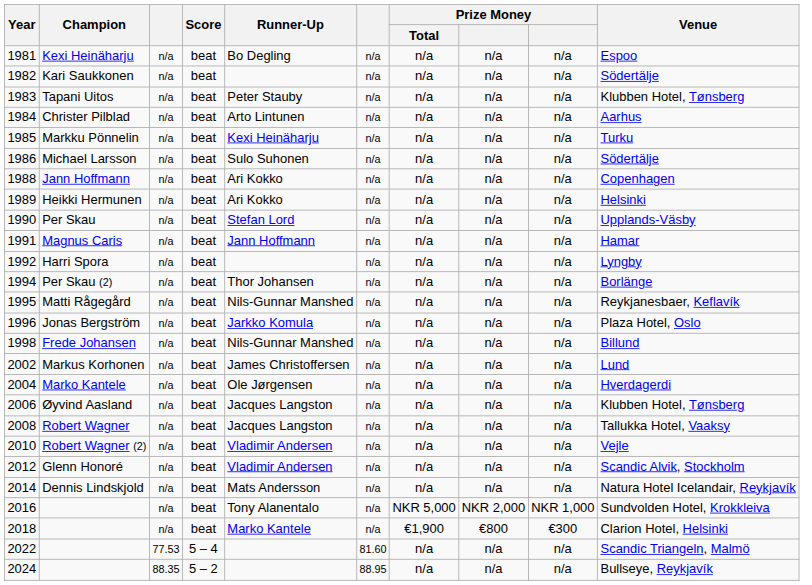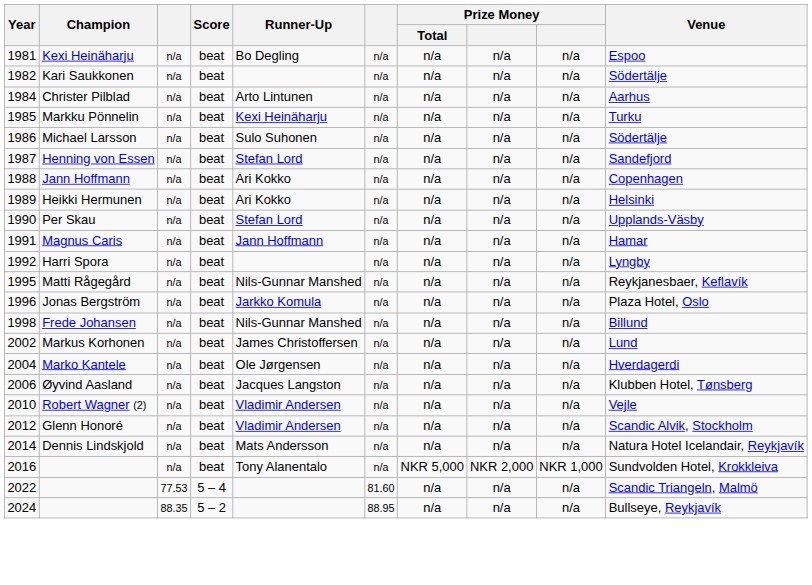 <table class="wikitable sortable">
 <tr>
 <th rowspan=2>Year</th>
 <th rowspan=2>Champion</th>
 <th rowspan=2></th>
 <th rowspan=2>Score</th>
 <th rowspan=2>Runner-Up</th>
 <th rowspan=2></th>
 <th colspan=3>Prize Money</th>
 <th rowspan=2>Venue</th>
 </tr>
 <tr>
 <th>Total</th>
 <th></th>
 <th></th>
 </tr>
 <tr>
 <td>1981</td>
 <td> <a href='#'>Kexi Heinäharju</a></td>
 <td align=center><small><span>n/a</span></small></td>
 <td align=center>beat</td>
 <td> Bo Degling</td>
 <td align=center><small><span>n/a</span></small></td>
 <td align=center>n/a</td>
 <td align=center>n/a</td>
 <td align=center>n/a</td>
 <td> <a href='#'>Espoo</a></td>
 </tr>
 <tr>
 <td>1982</td>
 <td> Kari Saukkonen</td>
 <td align=center><small><span>n/a</span></small></td>
 <td align=center>beat</td>
 <td></td>
 <td align=center><small><span>n/a</span></small></td>
 <td align=center>n/a</td>
 <td align=center>n/a</td>
 <td align=center>n/a</td>
 <td> <a href='#'>Södertälje</a></td>
 </tr>
 <tr>
-<td>1983</td>
-<td> Tapani Uitos</td>
-<td align=center><small><span>n/a</span></small></td>
-<td align=center>beat</td>
-<td> Peter Stauby</td>
-<td align=center><small><span>n/a</span></small></td>
-<td align=center>n/a</td>
-<td align=center>n/a</td>
-<td align=center>n/a</td>
-<td> Klubben Hotel, <a href='#'>Tønsberg</a></td>
-</tr>
-<tr>
 <td>1984</td>
 <td> Christer Pilblad</td>
 <td align=center><small><span>n/a</span></small></td>
 <td align=center>beat</td>
 <td> Arto Lintunen</td>
 <td align=center><small><span>n/a</span></small></td>
 <td align=center>n/a</td>
 <td align=center>n/a</td>
 <td align=center>n/a</td>
 <td> <a href='#'>Aarhus</a></td>
 </tr>
 <tr>
 <td>1985</td>
 <td> Markku Pönnelin</td>
 <td align=center><small><span>n/a</span></small></td>
 <td align=center>beat</td>
 <td> <a href='#'>Kexi Heinäharju</a></td>
 <td align=center><small><span>n/a</span></small></td>
 <td align=center>n/a</td>
 <td align=center>n/a</td>
 <td align=center>n/a</td>
 <td> <a href='#'>Turku</a></td>
 </tr>
 <tr>
 <td>1986</td>
 <td> Michael Larsson</td>
 <td align=center><small><span>n/a</span></small></td>
 <td align=center>beat</td>
 <td> Sulo Suhonen</td>
 <td align=center><small><span>n/a</span></small></td>
 <td align=center>n/a</td>
 <td align=center>n/a</td>
 <td align=center>n/a</td>
 <td> <a href='#'>Södertälje</a></td>
+</tr>
+<tr>
+<td>1987</td>
+<td> <a href='#'>Henning von Essen</a></td>
+<td align=center><small><span>n/a</span></small></td>
+<td align=center>beat</td>
+<td> <a href='#'>Stefan Lord</a></td>
+<td align=center><small><span>n/a</span></small></td>
+<td align=center>n/a</td>
+<td align=center>n/a</td>
+<td align=center>n/a</td>
+<td> <a href='#'>Sandefjord</a></td>
 </tr>
 <tr>
 <td>1988</td>
 <td> <a href='#'>Jann Hoffmann</a></td>
 <td align=center><small><span>n/a</span></small></td>
 <td align=center>beat</td>
 <td> Ari Kokko</td>
 <td align=center><small><span>n/a</span></small></td>
 <td align=center>n/a</td>
 <td align=center>n/a</td>
 <td align=center>n/a</td>
 <td> <a href='#'>Copenhagen</a></td>
 </tr>
 <tr>
 <td>1989</td>
 <td> Heikki Hermunen</td>
 <td align=center><small><span>n/a</span></small></td>
 <td align=center>beat</td>
 <td> Ari Kokko</td>
 <td align=center><small><span>n/a</span></small></td>
 <td align=center>n/a</td>
 <td align=center>n/a</td>
 <td align=center>n/a</td>
 <td> <a href='#'>Helsinki</a></td>
 </tr>
 <tr>
 <td>1990</td>
 <td> Per Skau</td>
 <td align=center><small><span>n/a</span></small></td>
 <td align=center>beat</td>
 <td> <a href='#'>Stefan Lord</a></td>
 <td align=center><small><span>n/a</span></small></td>
 <td align=center>n/a</td>
 <td align=center>n/a</td>
 <td align=center>n/a</td>
 <td> <a href='#'>Upplands-Väsby</a></td>
 </tr>
 <tr>
 <td>1991</td>
 <td> <a href='#'>Magnus Caris</a></td>
 <td align=center><small><span>n/a</span></small></td>
 <td align=center>beat</td>
 <td> <a href='#'>Jann Hoffmann</a></td>
 <td align=center><small><span>n/a</span></small></td>
 <td align=center>n/a</td>
 <td align=center>n/a</td>
 <td align=center>n/a</td>
 <td> <a href='#'>Hamar</a></td>
 </tr>
 <tr>
 <td>1992</td>
 <td> Harri Spora</td>
 <td align=center><small><span>n/a</span></small></td>
 <td align=center>beat</td>
 <td></td>
 <td align=center><small><span>n/a</span></small></td>
 <td align=center>n/a</td>
 <td align=center>n/a</td>
 <td align=center>n/a</td>
 <td> <a href='#'>Lyngby</a></td>
-</tr>
-<tr>
-<td>1994</td>
-<td> Per Skau <small>(2)</small></td>
-<td align=center><small><span>n/a</span></small></td>
-<td align=center>beat</td>
-<td> Thor Johansen</td>
-<td align=center><small><span>n/a</span></small></td>
-<td align=center>n/a</td>
-<td align=center>n/a</td>
-<td align=center>n/a</td>
-<td> <a href='#'>Borlänge</a></td>
 </tr>
 <tr>
 <td>1995</td>
 <td> Matti Rågegård</td>
 <td align=center><small><span>n/a</span></small></td>
 <td align=center>beat</td>
 <td> Nils-Gunnar Manshed</td>
 <td align=center><small><span>n/a</span></small></td>
 <td align=center>n/a</td>
 <td align=center>n/a</td>
 <td align=center>n/a</td>
 <td> Reykjanesbaer, <a href='#'>Keflavík</a></td>
 </tr>
 <tr>
 <td>1996</td>
 <td> Jonas Bergström</td>
 <td align=center><small><span>n/a</span></small></td>
 <td align=center>beat</td>
 <td> <a href='#'>Jarkko Komula</a></td>
 <td align=center><small><span>n/a</span></small></td>
 <td align=center>n/a</td>
 <td align=center>n/a</td>
 <td align=center>n/a</td>
 <td> Plaza Hotel, <a href='#'>Oslo</a></td>
 </tr>
 <tr>
 <td>1998</td>
 <td> <a href='#'>Frede Johansen</a></td>
 <td align=center><small><span>n/a</span></small></td>
 <td align=center>beat</td>
 <td> Nils-Gunnar Manshed</td>
 <td align=center><small><span>n/a</span></small></td>
 <td align=center>n/a</td>
 <td align=center>n/a</td>
 <td align=center>n/a</td>
 <td> <a href='#'>Billund</a></td>
 </tr>
 <tr>
 <td>2002</td>
 <td> Markus Korhonen</td>
 <td align=center><small><span>n/a</span></small></td>
 <td align=center>beat</td>
 <td> James Christoffersen</td>
 <td align=center><small><span>n/a</span></small></td>
 <td align=center>n/a</td>
 <td align=center>n/a</td>
 <td align=center>n/a</td>
 <td> <a href='#'>Lund</a></td>
 </tr>
 <tr>
 <td>2004</td>
 <td> <a href='#'>Marko Kantele</a></td>
 <td align=center><small><span>n/a</span></small></td>
 <td align=center>beat</td>
 <td> Ole Jørgensen</td>
 <td align=center><small><span>n/a</span></small></td>
 <td align=center>n/a</td>
 <td align=center>n/a</td>
 <td align=center>n/a</td>
 <td> <a href='#'>Hverdagerdi</a></td>
 </tr>
 <tr>
 <td>2006</td>
 <td> Øyvind Aasland</td>
 <td align=center><small><span>n/a</span></small></td>
 <td align=center>beat</td>
 <td> Jacques Langston</td>
 <td align=center><small><span>n/a</span></small></td>
 <td align=center>n/a</td>
 <td align=center>n/a</td>
 <td align=center>n/a</td>
 <td> Klubben Hotel, <a href='#'>Tønsberg</a></td>
 </tr>
 <tr>
-<td>2008</td>
-<td> <a href='#'>Robert Wagner</a></td>
-<td align=center><small><span>n/a</span></small></td>
-<td align=center>beat</td>
-<td> Jacques Langston</td>
-<td align=center><small><span>n/a</span></small></td>
-<td align=center>n/a</td>
-<td align=center>n/a</td>
-<td align=center>n/a</td>
-<td> Tallukka Hotel, <a href='#'>Vaaksy</a></td>
-</tr>
-<tr>
 <td>2010</td>
 <td> <a href='#'>Robert Wagner</a> <small>(2)</small></td>
 <td align=center><small><span>n/a</span></small></td>
 <td align=center>beat</td>
 <td> <a href='#'>Vladimir Andersen</a></td>
 <td align=center><small><span>n/a</span></small></td>
 <td align=center>n/a</td>
 <td align=center>n/a</td>
 <td align=center>n/a</td>
 <td> <a href='#'>Vejle</a></td>
 </tr>
 <tr>
 <td>2012</td>
 <td> Glenn Honoré</td>
 <td align=center><small><span>n/a</span></small></td>
 <td align=center>beat</td>
 <td> <a href='#'>Vladimir Andersen</a></td>
 <td align=center><small><span>n/a</span></small></td>
 <td align=center>n/a</td>
 <td align=center>n/a</td>
 <td align=center>n/a</td>
 <td> <a href='#'>Scandic Alvik</a>, <a href='#'>Stockholm</a></td>
 </tr>
 <tr>
 <td>2014</td>
 <td> Dennis Lindskjold</td>
 <td align=center><small><span>n/a</span></small></td>
 <td align=center>beat</td>
 <td> Mats Andersson</td>
 <td align=center><small><span>n/a</span></small></td>
 <td align=center>n/a</td>
 <td align=center>n/a</td>
 <td align=center>n/a</td>
 <td> Natura Hotel Icelandair, <a href='#'>Reykjavík</a></td>
 </tr>
 <tr>
 <td>2016</td>
 <td></td>
 <td align=center><small><span>n/a</span></small></td>
 <td align=center>beat</td>
 <td> Tony Alanentalo</td>
 <td align=center><small><span>n/a</span></small></td>
 <td align=center>NKR 5,000</td>
 <td align=center>NKR 2,000</td>
 <td align=center>NKR 1,000</td>
 <td> Sundvolden Hotel, <a href='#'>Krokkleiva</a></td>
 </tr>
 <tr>
-<td>2018</td>
-<td></td>
-<td align=center><small><span>n/a</span></small></td>
-<td align=center>beat</td>
-<td> <a href='#'>Marko Kantele</a></td>
-<td align=center><small><span>n/a</span></small></td>
-<td align=center>€1,900</td>
-<td align=center>€800</td>
-<td align=center>€300</td>
-<td> Clarion Hotel, <a href='#'>Helsinki</a></td>
-</tr>
-<tr>
 <td>2022</td>
 <td></td>
 <td align=center><small><span>77.53</span></small></td>
 <td align=center>5 – 4</td>
 <td></td>
 <td align=center><small><span>81.60</span></small></td>
 <td align=center>n/a</td>
 <td align=center>n/a</td>
 <td align=center>n/a</td>
 <td> <a href='#'>Scandic Triangeln</a>, <a href='#'>Malmö</a></td>
 </tr>
 <tr>
 <td>2024</td>
 <td></td>
 <td align=center><small><span>88.35</span></small></td>
 <td align=center>5 – 2</td>
 <td></td>
 <td align=center><small><span>88.95</span></small></td>
 <td align=center>n/a</td>
 <td align=center>n/a</td>
 <td align=center>n/a</td>
 <td> Bullseye, <a href='#'>Reykjavík</a></td>
 </tr>
 </table>
